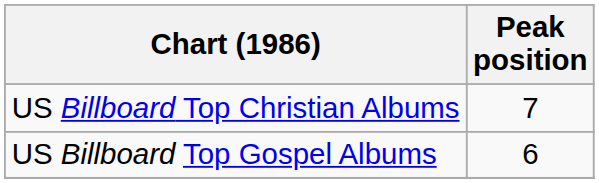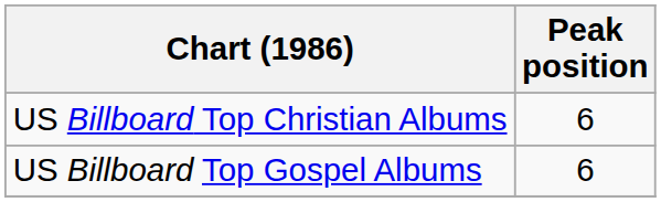 <table class="wikitable">
 <tr>
 <th>Chart (1986)</th>
 <th>Peak<br>position</th>
 </tr>
 <tr>
 <td>US <a href='#'><em>Billboard</em> Top Christian Albums</a></td>
-<td align="center">7</td>
+<td align="center">6</td>
 </tr>
 <tr>
 <td>US <em>Billboard</em> <a href='#'>Top Gospel Albums</a></td>
 <td align="center">6</td>
 </tr>
 <tr>
 </tr>
 </table>
